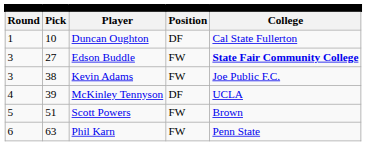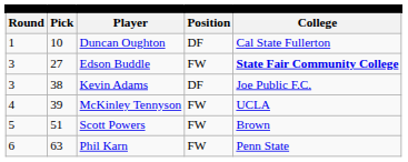 <table class="wikitable sortable" style="text-align:center; font-size:90%; text-align:left;">
 <tr style="border-spacing: 2px; border: 2px solid black;">
 <td colspan="7" bgcolor="#000000" color="#000000" border="#FED000" align="center"><strong></strong></td>
 </tr>
 <tr>
 <th><strong>Round</strong></th>
 <th><strong>Pick</strong></th>
 <th><strong>Player</strong></th>
 <th><strong>Position</strong></th>
 <th><strong>College</strong></th>
 </tr>
 <tr>
 <td>1</td>
 <td>10</td>
 <td> <a href='#'>Duncan Oughton</a></td>
 <td>DF</td>
 <td><a href='#'>Cal State Fullerton</a></td>
 </tr>
 <tr>
 <td>3</td>
 <td>27</td>
 <td> <a href='#'>Edson Buddle</a></td>
 <td>FW</td>
 <td><strong><a href='#'>State Fair Community College</a></strong></td>
 </tr>
 <tr>
 <td>3</td>
 <td>38</td>
 <td> <a href='#'>Kevin Adams</a></td>
-<td>FW</td>
+<td>DF</td>
 <td><a href='#'>Joe Public F.C.</a></td>
 </tr>
 <tr>
 <td>4</td>
 <td>39</td>
 <td> <a href='#'>McKinley Tennyson</a></td>
-<td>DF</td>
+<td>FW</td>
 <td><a href='#'>UCLA</a></td>
 </tr>
 <tr>
 <td>5</td>
 <td>51</td>
 <td> <a href='#'>Scott Powers</a></td>
 <td>FW</td>
 <td><a href='#'>Brown</a></td>
 </tr>
 <tr>
 <td>6</td>
 <td>63</td>
 <td> <a href='#'>Phil Karn</a></td>
 <td>FW</td>
 <td><a href='#'>Penn State</a></td>
 </tr>
 </table>
